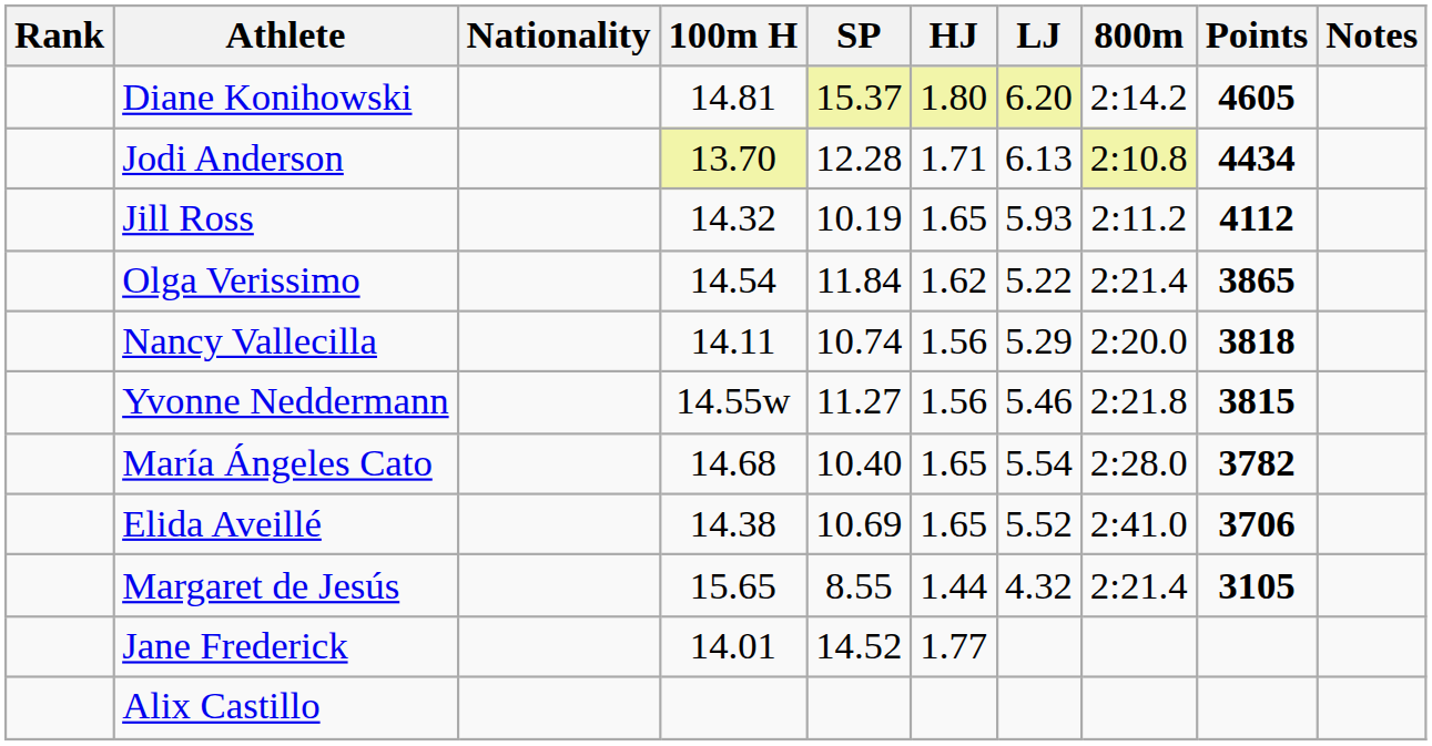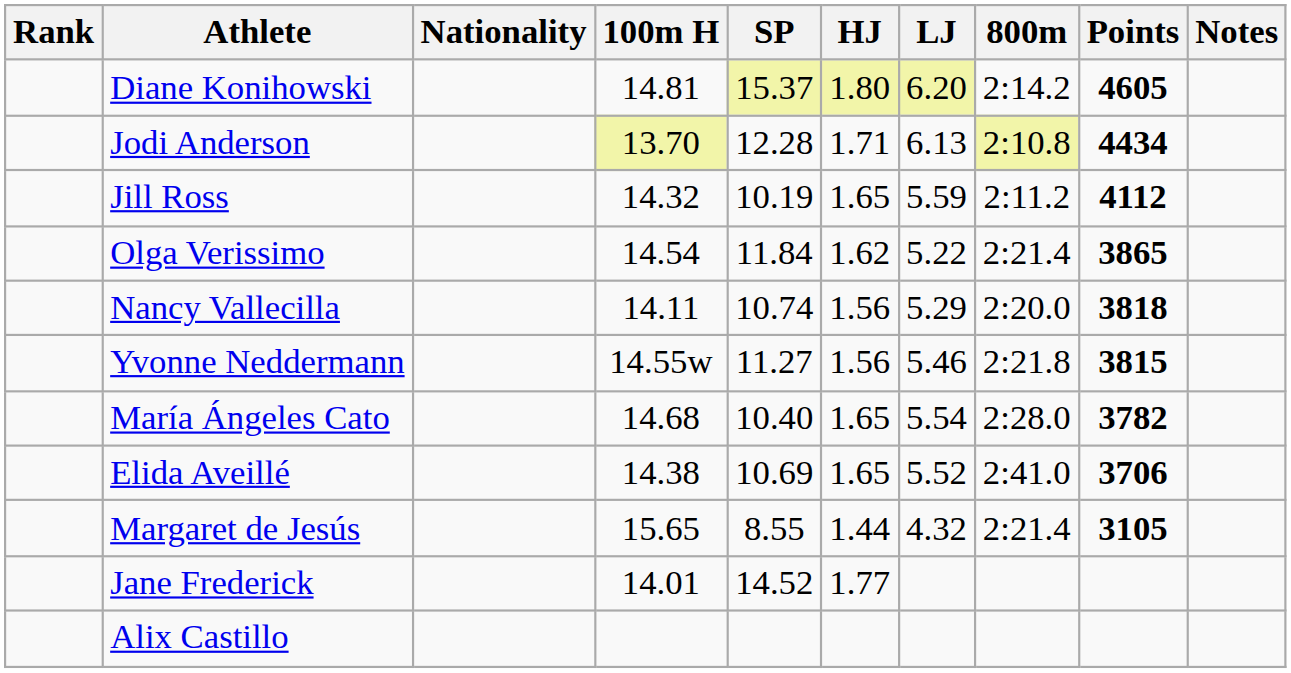 <table class="wikitable sortable" style="text-align:center">
 <tr>
 <th>Rank</th>
 <th>Athlete</th>
 <th>Nationality</th>
 <th>100m H</th>
 <th>SP</th>
 <th>HJ</th>
 <th>LJ</th>
 <th>800m</th>
 <th>Points</th>
 <th>Notes</th>
 </tr>
 <tr>
 <td></td>
 <td align=left><a href='#'>Diane Konihowski</a></td>
 <td align=left></td>
 <td>14.81</td>
 <td bgcolor=#F2F5A9>15.37</td>
 <td bgcolor=#F2F5A9>1.80</td>
 <td bgcolor=#F2F5A9>6.20</td>
 <td>2:14.2</td>
 <td><strong>4605</strong></td>
 <td></td>
 </tr>
 <tr>
 <td></td>
 <td align=left><a href='#'>Jodi Anderson</a></td>
 <td align=left></td>
 <td bgcolor=#F2F5A9>13.70</td>
 <td>12.28</td>
 <td>1.71</td>
 <td>6.13</td>
 <td bgcolor=#F2F5A9>2:10.8</td>
 <td><strong>4434</strong></td>
 <td></td>
 </tr>
 <tr>
 <td></td>
 <td align=left><a href='#'>Jill Ross</a></td>
 <td align=left></td>
 <td>14.32</td>
 <td>10.19</td>
 <td>1.65</td>
-<td>5.93</td>
+<td>5.59</td>
 <td>2:11.2</td>
 <td><strong>4112</strong></td>
 <td></td>
 </tr>
 <tr>
 <td></td>
 <td align=left><a href='#'>Olga Verissimo</a></td>
 <td align=left></td>
 <td>14.54</td>
 <td>11.84</td>
 <td>1.62</td>
 <td>5.22</td>
 <td>2:21.4</td>
 <td><strong>3865</strong></td>
 <td></td>
 </tr>
 <tr>
 <td></td>
 <td align=left><a href='#'>Nancy Vallecilla</a></td>
 <td align=left></td>
 <td>14.11</td>
 <td>10.74</td>
 <td>1.56</td>
 <td>5.29</td>
 <td>2:20.0</td>
 <td><strong>3818</strong></td>
 <td></td>
 </tr>
 <tr>
 <td></td>
 <td align=left><a href='#'>Yvonne Neddermann</a></td>
 <td align=left></td>
 <td>14.55w</td>
 <td>11.27</td>
 <td>1.56</td>
 <td>5.46</td>
 <td>2:21.8</td>
 <td><strong>3815</strong></td>
 <td></td>
 </tr>
 <tr>
 <td></td>
 <td align=left><a href='#'>María Ángeles Cato</a></td>
 <td align=left></td>
 <td>14.68</td>
 <td>10.40</td>
 <td>1.65</td>
 <td>5.54</td>
 <td>2:28.0</td>
 <td><strong>3782</strong></td>
 <td></td>
 </tr>
 <tr>
 <td></td>
 <td align=left><a href='#'>Elida Aveillé</a></td>
 <td align=left></td>
 <td>14.38</td>
 <td>10.69</td>
 <td>1.65</td>
 <td>5.52</td>
 <td>2:41.0</td>
 <td><strong>3706</strong></td>
 <td></td>
 </tr>
 <tr>
 <td></td>
 <td align=left><a href='#'>Margaret de Jesús</a></td>
 <td align=left></td>
 <td>15.65</td>
 <td>8.55</td>
 <td>1.44</td>
 <td>4.32</td>
 <td>2:21.4</td>
 <td><strong>3105</strong></td>
 <td></td>
 </tr>
 <tr>
 <td></td>
 <td align=left><a href='#'>Jane Frederick</a></td>
 <td align=left></td>
 <td>14.01</td>
 <td>14.52</td>
 <td>1.77</td>
 <td></td>
 <td></td>
 <td><strong></strong></td>
 <td></td>
 </tr>
 <tr>
 <td></td>
 <td align=left><a href='#'>Alix Castillo</a></td>
 <td align=left></td>
 <td></td>
 <td></td>
 <td></td>
 <td></td>
 <td></td>
 <td><strong></strong></td>
 <td></td>
 </tr>
 </table>
